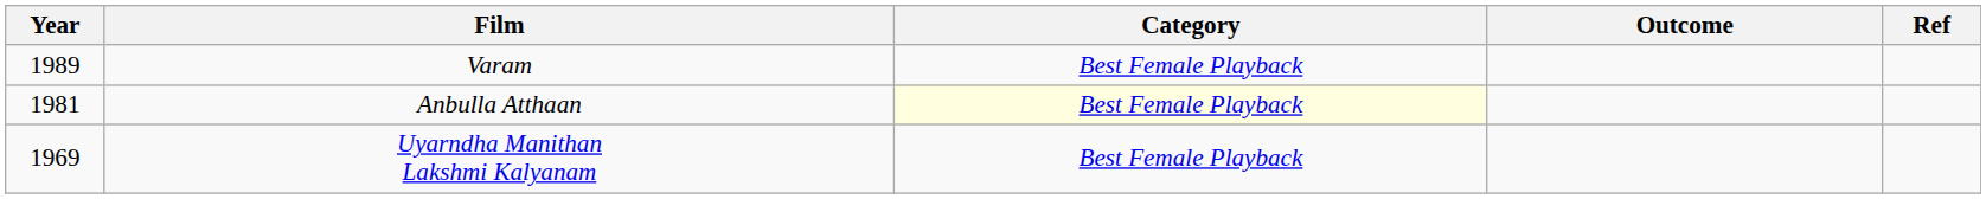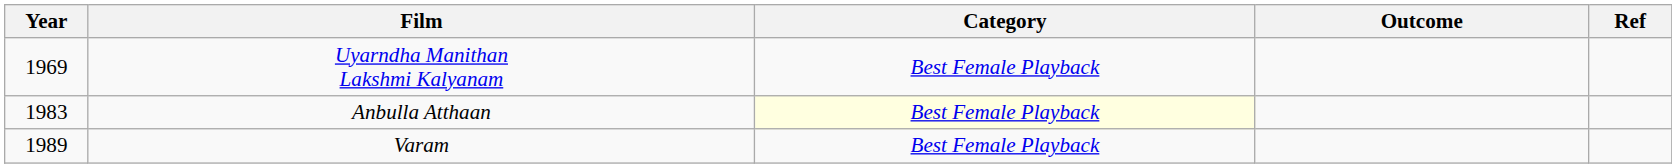 <table class="wikitable" style="width:100%;">
 <tr>
 <th width=5%>Year</th>
 <th style="width:40%;">Film</th>
 <th style="width:30%;">Category</th>
 <th style="width:20%;">Outcome</th>
 <th style="width:5%;">Ref</th>
 </tr>
 <tr>
+<td style="text-align:center;">1969</td>
+<td style="text-align:center;"><em><a href='#'>Uyarndha Manithan</a></em> <br> <em><a href='#'>Lakshmi Kalyanam</a></em></td>
+<td style="text-align:center;"><em><a href='#'>Best Female Playback</a></em></td>
+<td></td>
+<td></td>
+</tr>
+<tr>
+<td style="text-align:center;">1983</td>
+<td style="text-align:center;"><em>Anbulla Atthaan</em></td>
+<td style="background: lightyellow; text-align:center;"><em><a href='#'>Best Female Playback</a></em></td>
+<td></td>
+<td></td>
+</tr>
+<tr>
 <td style="text-align:center;">1989</td>
 <td style="text-align:center;"><em>Varam</em></td>
 <td style="text-align:center;"><em><a href='#'>Best Female Playback</a></em></td>
 <td></td>
 <td></td>
 </tr>
-<tr>
-<td style="text-align:center;">1981</td>
-<td style="text-align:center;"><em>Anbulla Atthaan</em></td>
-<td style="background: lightyellow; text-align:center;"><em><a href='#'>Best Female Playback</a></em></td>
-<td></td>
-<td></td>
-</tr>
-<tr>
-<td style="text-align:center;">1969</td>
-<td style="text-align:center;"><em><a href='#'>Uyarndha Manithan</a></em> <br> <em><a href='#'>Lakshmi Kalyanam</a></em></td>
-<td style="text-align:center;"><em><a href='#'>Best Female Playback</a></em></td>
-<td></td>
-<td></td>
-</tr>
 </table>
